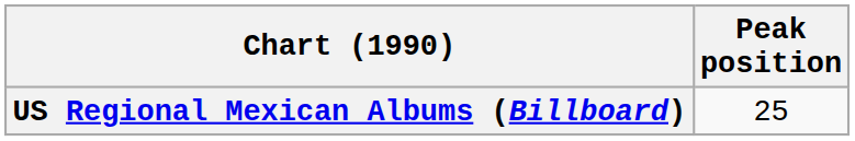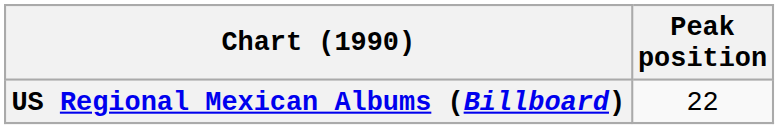 <table class="wikitable sortable plainrowheaders" style="text-align:center;">
 <tr>
 <th scope="col">Chart (1990)</th>
 <th scope="col">Peak<br>position</th>
 </tr>
 <tr>
 <th scope="row">US <a href='#'>Regional Mexican Albums</a> (<em><a href='#'>Billboard</a></em>)</th>
-<td>25</td>
+<td>22</td>
 </tr>
 <tr>
 </tr>
 </table>
